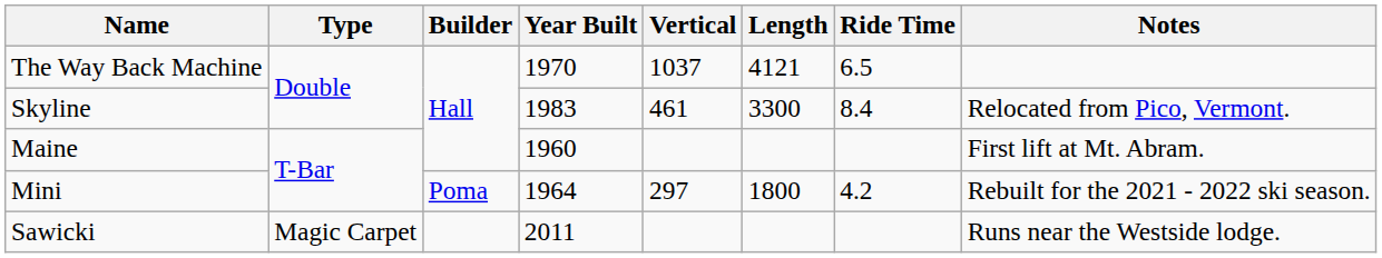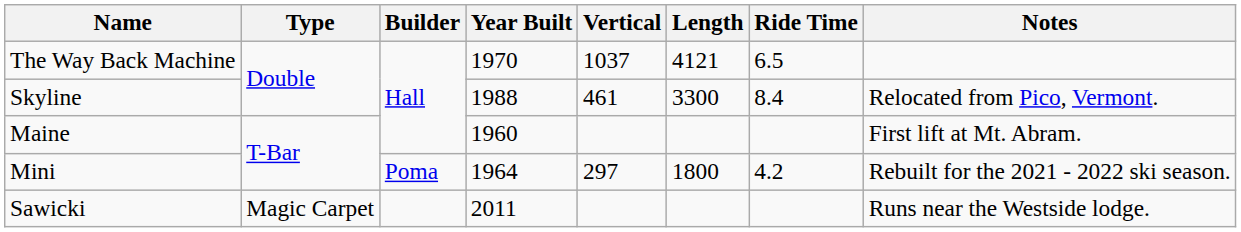 <table class="wikitable">
 <tr>
 <th>Name</th>
 <th>Type</th>
 <th>Builder</th>
 <th>Year Built</th>
 <th>Vertical<br></th>
 <th>Length<br></th>
 <th>Ride Time</th>
 <th>Notes</th>
 </tr>
 <tr>
 <td>The Way Back Machine</td>
 <td rowspan="2"><a href='#'>Double</a></td>
 <td rowspan="3"><a href='#'>Hall</a></td>
 <td>1970</td>
 <td>1037</td>
 <td>4121</td>
 <td>6.5</td>
 <td></td>
 </tr>
 <tr>
 <td>Skyline</td>
-<td>1983</td>
+<td>1988</td>
 <td>461</td>
 <td>3300</td>
 <td>8.4</td>
 <td>Relocated from <a href='#'>Pico</a>, <a href='#'>Vermont</a>.</td>
 </tr>
 <tr>
 <td>Maine</td>
 <td rowspan="2"><a href='#'>T-Bar</a></td>
 <td>1960</td>
 <td></td>
 <td></td>
 <td></td>
 <td>First lift at Mt. Abram.</td>
 </tr>
 <tr>
 <td>Mini</td>
 <td><a href='#'>Poma</a></td>
 <td>1964</td>
 <td>297</td>
 <td>1800</td>
 <td>4.2</td>
 <td>Rebuilt for the 2021 - 2022 ski season.</td>
 </tr>
 <tr>
 <td>Sawicki</td>
 <td>Magic Carpet</td>
 <td></td>
 <td>2011</td>
 <td></td>
 <td></td>
 <td></td>
 <td>Runs near the Westside lodge.</td>
 </tr>
 </table>
